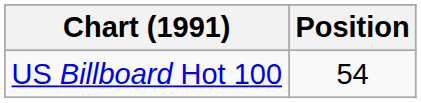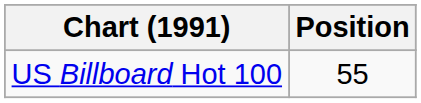 <table class="wikitable sortable plainrowheaders" style="text-align:center">
 <tr>
 <th>Chart (1991)</th>
 <th>Position</th>
 </tr>
 <tr>
 <td><a href='#'>US <em>Billboard</em> Hot 100</a></td>
-<td style="text-align:center;">54</td>
+<td style="text-align:center;">55</td>
 </tr>
 </table>
